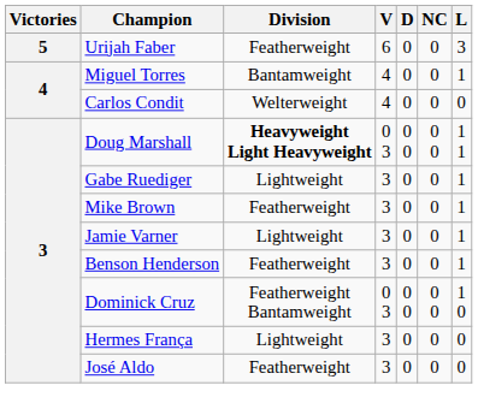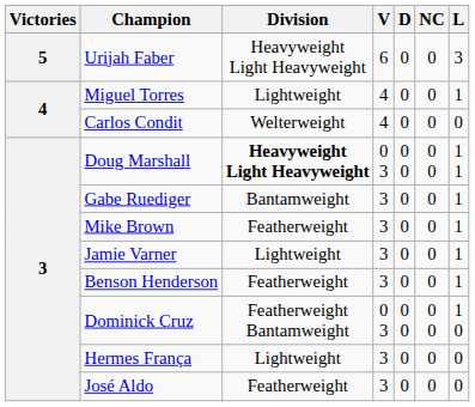 <table class="wikitable" style="text-align:center">
 <tr>
 <th>Victories</th>
 <th>Champion</th>
 <th>Division</th>
 <th>V</th>
 <th>D</th>
 <th>NC</th>
 <th>L</th>
 </tr>
 <tr>
 <th rowspan="1">5</th>
 <td align=left> <a href='#'>Urijah Faber</a></td>
-<td align=center>Featherweight</td>
+<td align=center>Heavyweight <br> Light Heavyweight</td>
 <td>6</td>
 <td>0</td>
 <td>0</td>
 <td>3</td>
 </tr>
 <tr>
 <th rowspan="2">4</th>
 <td align=left> <a href='#'>Miguel Torres</a></td>
-<td align=center>Bantamweight</td>
+<td align=center>Lightweight</td>
 <td>4</td>
 <td>0</td>
 <td>0</td>
 <td>1</td>
 </tr>
 <tr>
 <td align=left> <a href='#'>Carlos Condit</a></td>
 <td align=center>Welterweight</td>
 <td>4</td>
 <td>0</td>
 <td>0</td>
 <td>0</td>
 </tr>
 <tr>
 <th rowspan="8">3</th>
 <td align=left> <a href='#'>Doug Marshall</a></td>
 <td align=center><strong>Heavyweight <br> Light Heavyweight</strong></td>
 <td>0 <br> 3</td>
 <td>0 <br> 0</td>
 <td>0 <br> 0</td>
 <td>1 <br> 1</td>
 </tr>
 <tr>
 <td align=left> <a href='#'>Gabe Ruediger</a></td>
-<td align=center>Lightweight</td>
+<td align=center>Bantamweight</td>
 <td>3</td>
 <td>0</td>
 <td>0</td>
 <td>1</td>
 </tr>
 <tr>
 <td align=left> <a href='#'>Mike Brown</a></td>
 <td align=center>Featherweight</td>
 <td>3</td>
 <td>0</td>
 <td>0</td>
 <td>1</td>
 </tr>
 <tr>
 <td align=left> <a href='#'>Jamie Varner</a></td>
 <td align=center>Lightweight</td>
 <td>3</td>
 <td>0</td>
 <td>0</td>
 <td>1</td>
 </tr>
 <tr>
 <td align=left> <a href='#'>Benson Henderson</a></td>
 <td align=center>Featherweight</td>
 <td>3</td>
 <td>0</td>
 <td>0</td>
 <td>1</td>
 </tr>
 <tr>
 <td align=left> <a href='#'>Dominick Cruz</a></td>
 <td align=center>Featherweight <br> Bantamweight</td>
 <td>0 <br> 3</td>
 <td>0 <br> 0</td>
 <td>0 <br> 0</td>
 <td>1 <br> 0</td>
 </tr>
 <tr>
 <td align=left> <a href='#'>Hermes França</a></td>
 <td align=center>Lightweight</td>
 <td>3</td>
 <td>0</td>
 <td>0</td>
 <td>0</td>
 </tr>
 <tr>
 <td align=left> <a href='#'>José Aldo</a></td>
 <td align=center>Featherweight</td>
 <td>3</td>
 <td>0</td>
 <td>0</td>
 <td>0</td>
 </tr>
 </table>
